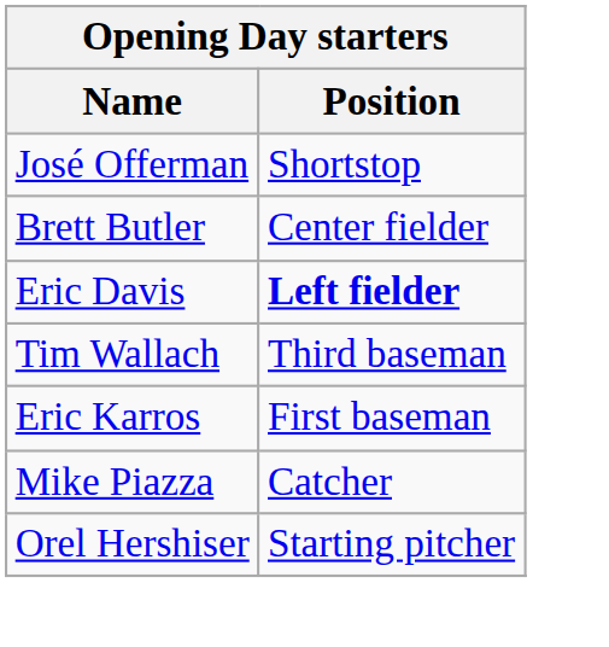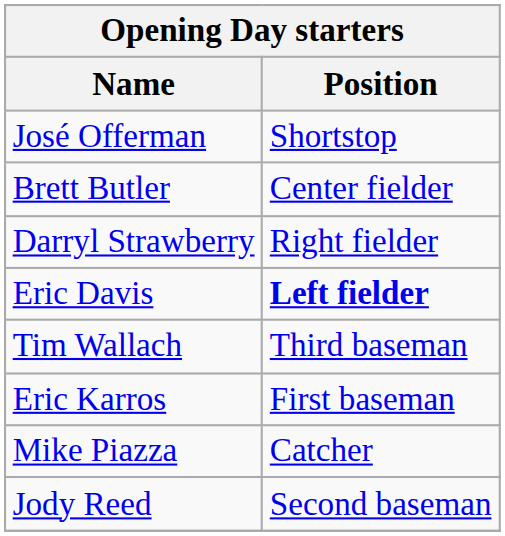 <table class="wikitable" style="text-align:left">
 <tr>
 <th colspan="2">Opening Day starters</th>
 </tr>
 <tr>
 <th>Name</th>
 <th>Position</th>
 </tr>
 <tr>
 <td><a href='#'>José Offerman</a></td>
 <td><a href='#'>Shortstop</a></td>
 </tr>
 <tr>
 <td><a href='#'>Brett Butler</a></td>
 <td><a href='#'>Center fielder</a></td>
+</tr>
+<tr>
+<td><a href='#'>Darryl Strawberry</a></td>
+<td><a href='#'>Right fielder</a></td>
 </tr>
 <tr>
 <td><a href='#'>Eric Davis</a></td>
 <td><strong><a href='#'>Left fielder</a></strong></td>
 </tr>
 <tr>
 <td><a href='#'>Tim Wallach</a></td>
 <td><a href='#'>Third baseman</a></td>
 </tr>
 <tr>
 <td><a href='#'>Eric Karros</a></td>
 <td><a href='#'>First baseman</a></td>
 </tr>
 <tr>
 <td><a href='#'>Mike Piazza</a></td>
 <td><a href='#'>Catcher</a></td>
 </tr>
 <tr>
-<td><a href='#'>Orel Hershiser</a></td>
-<td><a href='#'>Starting pitcher</a></td>
+<td><a href='#'>Jody Reed</a></td>
+<td><a href='#'>Second baseman</a></td>
 </tr>
 <tr>
 </tr>
 </table>
